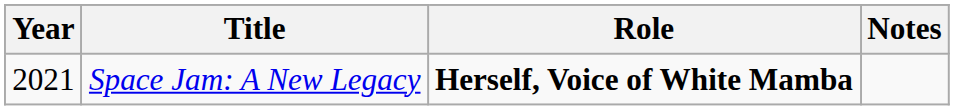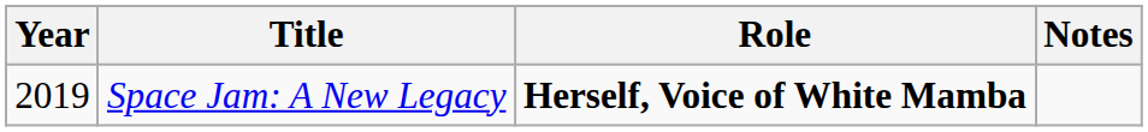 <table class="wikitable sortable">
 <tr>
 <th>Year</th>
 <th>Title</th>
 <th>Role</th>
 <th class="unsortable">Notes</th>
 </tr>
 <tr>
-<td>2021</td>
+<td>2019</td>
 <td><em><a href='#'>Space Jam: A New Legacy</a></em></td>
 <td><strong>Herself, Voice of White Mamba</strong></td>
 <td></td>
 </tr>
 </table>
